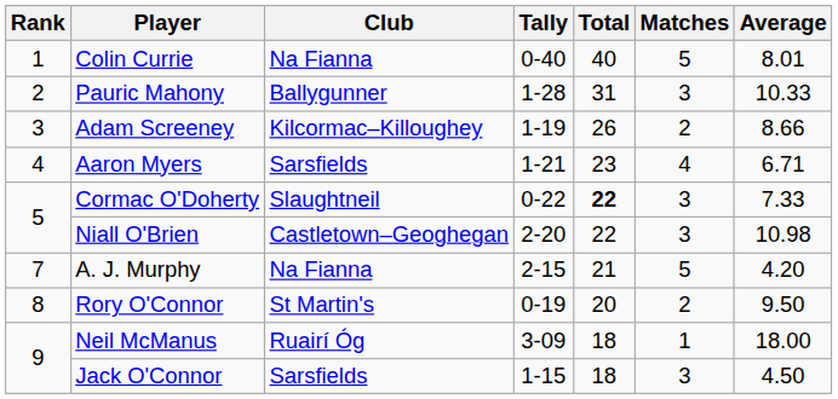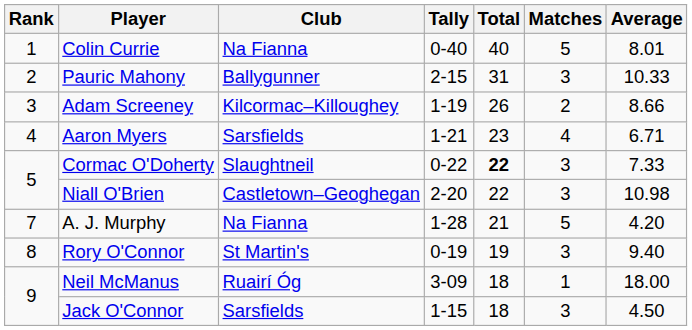 <table class="wikitable">
 <tr>
 <th>Rank</th>
 <th>Player</th>
 <th>Club</th>
 <th>Tally</th>
 <th>Total</th>
 <th>Matches</th>
 <th>Average</th>
 </tr>
 <tr>
 <td rowspan="1" style="text-align:center;">1</td>
 <td><a href='#'>Colin Currie</a></td>
 <td><a href='#'>Na Fianna</a></td>
 <td align=center>0-40</td>
 <td align=center>40</td>
 <td align=center>5</td>
 <td align=center>8.01</td>
 </tr>
 <tr>
 <td rowspan="1" style="text-align:center;">2</td>
 <td><a href='#'>Pauric Mahony</a></td>
 <td><a href='#'>Ballygunner</a></td>
-<td align=center>1-28</td>
+<td align=center>2-15</td>
 <td align=center>31</td>
 <td align=center>3</td>
 <td align=center>10.33</td>
 </tr>
 <tr>
 <td rowspan="1" style="text-align:center;">3</td>
 <td><a href='#'>Adam Screeney</a></td>
 <td><a href='#'>Kilcormac–Killoughey</a></td>
 <td align=center>1-19</td>
 <td align=center>26</td>
 <td align=center>2</td>
 <td align=center>8.66</td>
 </tr>
 <tr>
 <td rowspan="1" style="text-align:center;">4</td>
 <td><a href='#'>Aaron Myers</a></td>
 <td><a href='#'>Sarsfields</a></td>
 <td align=center>1-21</td>
 <td align=center>23</td>
 <td align=center>4</td>
 <td align=center>6.71</td>
 </tr>
 <tr>
 <td rowspan="2" style="text-align:center;">5</td>
 <td><a href='#'>Cormac O'Doherty</a></td>
 <td><a href='#'>Slaughtneil</a></td>
 <td align=center>0-22</td>
 <td align=center><strong>22</strong></td>
 <td align=center>3</td>
 <td align=center>7.33</td>
 </tr>
 <tr>
 <td><a href='#'>Niall O'Brien</a></td>
 <td><a href='#'>Castletown–Geoghegan</a></td>
 <td align=center>2-20</td>
 <td align=center>22</td>
 <td align=center>3</td>
 <td align=center>10.98</td>
 </tr>
 <tr>
 <td rowspan="1" style="text-align:center;">7</td>
 <td>A. J. Murphy</td>
 <td><a href='#'>Na Fianna</a></td>
-<td align=center>2-15</td>
+<td align=center>1-28</td>
 <td align=center>21</td>
 <td align=center>5</td>
 <td align=center>4.20</td>
 </tr>
 <tr>
 <td rowspan="1" style="text-align:center;">8</td>
 <td><a href='#'>Rory O'Connor</a></td>
 <td><a href='#'>St Martin's</a></td>
 <td align=center>0-19</td>
-<td align=center>20</td>
-<td align=center>2</td>
-<td align=center>9.50</td>
+<td align=center>19</td>
+<td align=center>3</td>
+<td align=center>9.40</td>
 </tr>
 <tr>
 <td rowspan="2" style="text-align:center;">9</td>
 <td><a href='#'>Neil McManus</a></td>
 <td><a href='#'>Ruairí Óg</a></td>
 <td align=center>3-09</td>
 <td align=center>18</td>
 <td align=center>1</td>
 <td align=center>18.00</td>
 </tr>
 <tr>
 <td><a href='#'>Jack O'Connor</a></td>
 <td><a href='#'>Sarsfields</a></td>
 <td align=center>1-15</td>
 <td align=center>18</td>
 <td align=center>3</td>
 <td align=center>4.50</td>
 </tr>
 </table>
